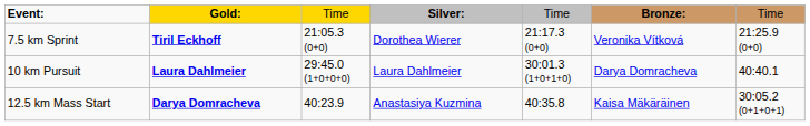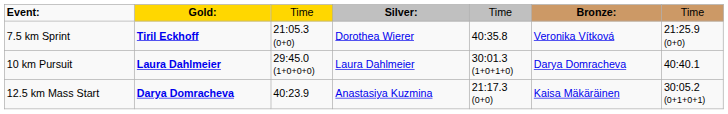 <table class="wikitable" width=85%>
 <tr>
 <td><strong>Event:</strong></td>
 <td style="text-align:center;background-color:gold;"><strong>Gold:</strong></td>
 <td style="text-align:center;background-color:gold;">Time</td>
 <td style="text-align:center;background-color:silver;"><strong>Silver:</strong></td>
 <td style="text-align:center;background-color:silver;">Time</td>
 <td style="text-align:center;background-color:#CC9966;"><strong>Bronze:</strong></td>
 <td style="text-align:center;background-color:#CC9966;">Time</td>
 </tr>
 <tr>
 <td>7.5 km Sprint<br> </td>
 <td><strong><a href='#'>Tiril Eckhoff</a></strong><br><small></small></td>
 <td>21:05.3<br><small>(0+0)</small></td>
 <td><a href='#'>Dorothea Wierer</a><br><small></small></td>
-<td>21:17.3<br><small>(0+0)</small></td>
+<td>40:35.8 <br> </td>
 <td><a href='#'>Veronika Vítková</a><br><small></small></td>
 <td>21:25.9<br><small>(0+0)</small></td>
 </tr>
 <tr>
 <td>10 km Pursuit<br></td>
 <td><strong><a href='#'>Laura Dahlmeier</a></strong><br><small></small></td>
 <td>29:45.0<br><small>(1+0+0+0)</small></td>
 <td><a href='#'>Laura Dahlmeier</a><br><small></small></td>
 <td>30:01.3<br><small>(1+0+1+0)</small></td>
 <td><a href='#'>Darya Domracheva</a><br><small></small></td>
 <td>40:40.1 <br> </td>
 </tr>
 <tr>
 <td>12.5 km Mass Start<br></td>
 <td><strong><a href='#'>Darya Domracheva</a></strong><br></td>
 <td>40:23.9 <br> </td>
 <td><a href='#'>Anastasiya Kuzmina</a><br></td>
-<td>40:35.8 <br> </td>
+<td>21:17.3<br><small>(0+0)</small></td>
 <td><a href='#'>Kaisa Mäkäräinen</a><br></td>
 <td>30:05.2<br><small>(0+1+0+1)</small></td>
 </tr>
 </table>
